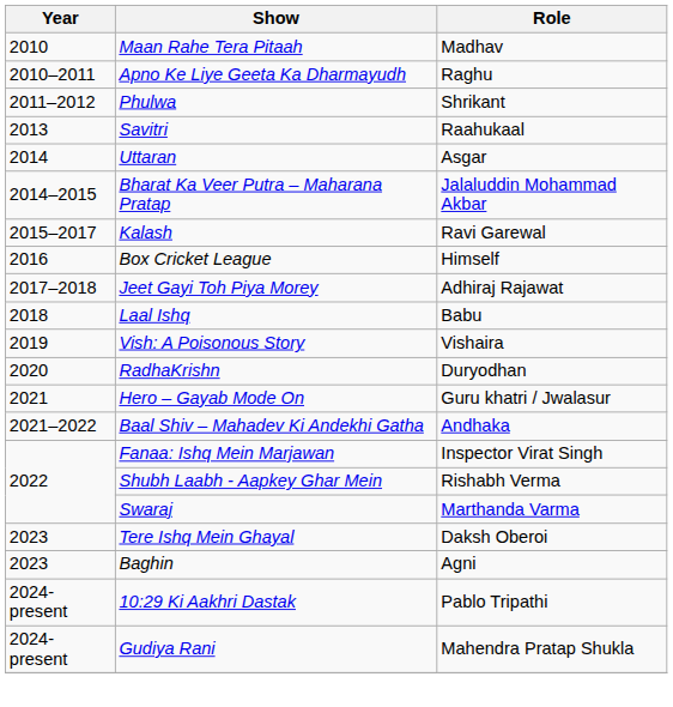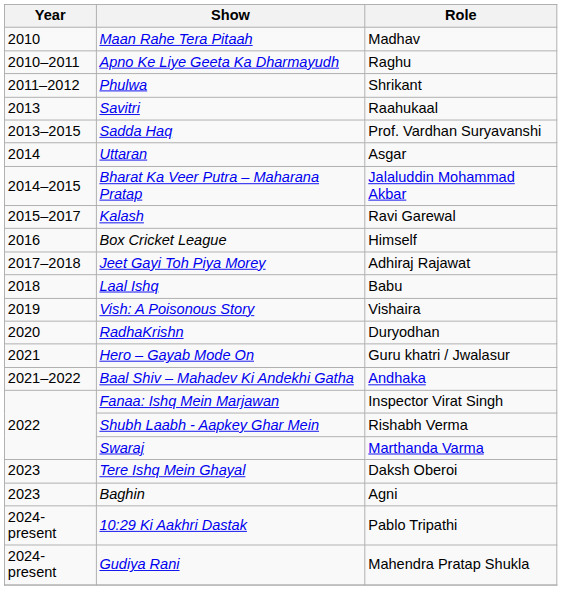 <table class="wikitable">
 <tr>
 <th>Year</th>
 <th>Show</th>
 <th>Role</th>
 </tr>
 <tr>
 <td>2010</td>
 <td><em><a href='#'>Maan Rahe Tera Pitaah</a></em></td>
 <td>Madhav</td>
 </tr>
 <tr>
 <td>2010–2011</td>
 <td><em><a href='#'>Apno Ke Liye Geeta Ka Dharmayudh</a></em></td>
 <td>Raghu</td>
 </tr>
 <tr>
 <td>2011–2012</td>
 <td><em><a href='#'>Phulwa</a></em></td>
 <td>Shrikant</td>
 </tr>
 <tr>
 <td>2013</td>
 <td><em><a href='#'>Savitri</a></em></td>
 <td>Raahukaal</td>
+</tr>
+<tr>
+<td>2013–2015</td>
+<td><em><a href='#'>Sadda Haq</a></em></td>
+<td>Prof. Vardhan Suryavanshi</td>
 </tr>
 <tr>
 <td>2014</td>
 <td><em><a href='#'>Uttaran</a></em></td>
 <td>Asgar</td>
 </tr>
 <tr>
 <td>2014–2015</td>
 <td><em><a href='#'>Bharat Ka Veer Putra – Maharana Pratap</a></em></td>
 <td><a href='#'>Jalaluddin Mohammad Akbar</a></td>
 </tr>
 <tr>
 <td>2015–2017</td>
 <td><em><a href='#'>Kalash</a></em></td>
 <td>Ravi Garewal</td>
 </tr>
 <tr>
 <td>2016</td>
 <td><em>Box Cricket League</em></td>
 <td>Himself</td>
 </tr>
 <tr>
 <td>2017–2018</td>
 <td><em><a href='#'>Jeet Gayi Toh Piya Morey</a></em></td>
 <td>Adhiraj Rajawat</td>
 </tr>
 <tr>
 <td>2018</td>
 <td><em><a href='#'>Laal Ishq</a></em></td>
 <td>Babu</td>
 </tr>
 <tr>
 <td>2019</td>
 <td><em><a href='#'>Vish: A Poisonous Story</a></em></td>
 <td>Vishaira</td>
 </tr>
 <tr>
 <td>2020</td>
 <td><em><a href='#'>RadhaKrishn</a></em></td>
 <td>Duryodhan</td>
 </tr>
 <tr>
 <td>2021</td>
 <td><em><a href='#'>Hero – Gayab Mode On</a></em></td>
 <td>Guru khatri / Jwalasur</td>
 </tr>
 <tr>
 <td>2021–2022</td>
 <td><em><a href='#'>Baal Shiv – Mahadev Ki Andekhi Gatha</a></em></td>
 <td><a href='#'>Andhaka</a></td>
 </tr>
 <tr>
 <td rowspan="3">2022</td>
 <td><em><a href='#'>Fanaa: Ishq Mein Marjawan</a></em></td>
 <td>Inspector Virat Singh</td>
 </tr>
 <tr>
 <td><em><a href='#'>Shubh Laabh - Aapkey Ghar Mein</a></em></td>
 <td>Rishabh Verma</td>
 </tr>
 <tr>
 <td><em><a href='#'>Swaraj</a></em></td>
 <td><a href='#'>Marthanda Varma</a></td>
 </tr>
 <tr>
 <td>2023</td>
 <td><em><a href='#'>Tere Ishq Mein Ghayal</a></em></td>
 <td>Daksh Oberoi</td>
 </tr>
 <tr>
 <td>2023</td>
 <td><em>Baghin</em></td>
 <td>Agni</td>
 </tr>
 <tr>
 <td>2024-present</td>
 <td><em><a href='#'>10:29 Ki Aakhri Dastak</a></em></td>
 <td>Pablo Tripathi</td>
 </tr>
 <tr>
 <td>2024-present</td>
 <td><em><a href='#'>Gudiya Rani</a></em></td>
 <td>Mahendra Pratap Shukla</td>
 </tr>
 <tr>
 </tr>
 </table>
